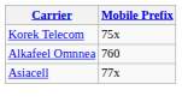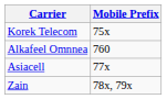 <table class="wikitable" border=1>
 <tr>
 <th><a href='#'>Carrier</a></th>
 <th><a href='#'>Mobile Prefix</a></th>
 </tr>
 <tr>
 <td><a href='#'>Korek Telecom</a></td>
 <td>75x</td>
 </tr>
 <tr>
 <td><a href='#'>Alkafeel Omnnea</a></td>
 <td>760</td>
 </tr>
 <tr>
 <td><a href='#'>Asiacell</a></td>
 <td>77x</td>
 </tr>
+<tr>
+<td><a href='#'>Zain</a></td>
+<td>78x, 79x</td>
+</tr>
 </table>
